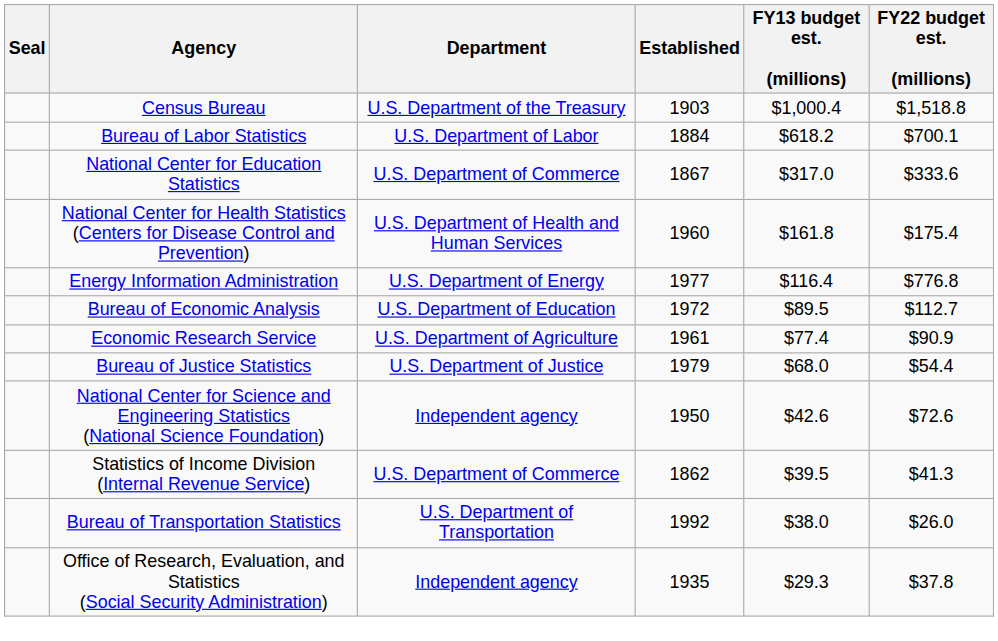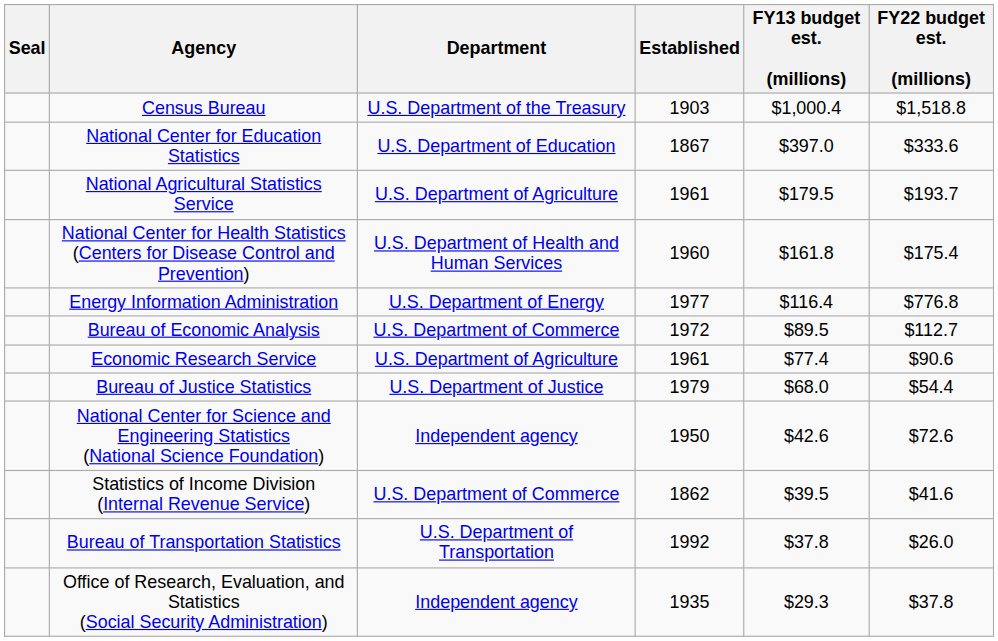 <table class="wikitable sortable" style="width:100%;text-align:center;">
 <tr>
 <th>Seal</th>
 <th>Agency</th>
 <th>Department</th>
 <th>Established</th>
 <th>FY13 budget est.<br><br>(millions)</th>
 <th>FY22 budget est.<br><br>(millions)</th>
 </tr>
 <tr>
 <td></td>
 <td><a href='#'>Census Bureau</a></td>
 <td><a href='#'>U.S. Department of the Treasury</a></td>
 <td>1903</td>
 <td>$1,000.4</td>
 <td>$1,518.8</td>
 </tr>
 <tr>
 <td></td>
-<td><a href='#'>Bureau of Labor Statistics</a></td>
-<td><a href='#'>U.S. Department of Labor</a></td>
-<td>1884</td>
-<td>$618.2</td>
-<td>$700.1</td>
+<td><a href='#'>National Center for Education Statistics</a></td>
+<td><a href='#'>U.S. Department of Education</a></td>
+<td>1867</td>
+<td>$397.0</td>
+<td>$333.6</td>
 </tr>
 <tr>
 <td></td>
-<td><a href='#'>National Center for Education Statistics</a></td>
-<td><a href='#'>U.S. Department of Commerce</a></td>
-<td>1867</td>
-<td>$317.0</td>
-<td>$333.6</td>
+<td><a href='#'>National Agricultural Statistics Service</a></td>
+<td><a href='#'>U.S. Department of Agriculture</a></td>
+<td>1961</td>
+<td>$179.5</td>
+<td>$193.7</td>
 </tr>
 <tr>
 <td></td>
 <td><a href='#'>National Center for Health Statistics</a><br>(<a href='#'>Centers for Disease Control and Prevention</a>)</td>
 <td><a href='#'>U.S. Department of Health and Human Services</a></td>
 <td>1960</td>
 <td>$161.8</td>
 <td>$175.4</td>
 </tr>
 <tr>
 <td></td>
 <td><a href='#'>Energy Information Administration</a></td>
 <td><a href='#'>U.S. Department of Energy</a></td>
 <td>1977</td>
 <td>$116.4</td>
 <td>$776.8</td>
 </tr>
 <tr>
 <td></td>
 <td><a href='#'>Bureau of Economic Analysis</a></td>
-<td><a href='#'>U.S. Department of Education</a></td>
+<td><a href='#'>U.S. Department of Commerce</a></td>
 <td>1972</td>
 <td>$89.5</td>
 <td>$112.7</td>
 </tr>
 <tr>
 <td></td>
 <td><a href='#'>Economic Research Service</a></td>
 <td><a href='#'>U.S. Department of Agriculture</a></td>
 <td>1961</td>
 <td>$77.4</td>
-<td>$90.9</td>
+<td>$90.6</td>
 </tr>
 <tr>
 <td></td>
 <td><a href='#'>Bureau of Justice Statistics</a></td>
 <td><a href='#'>U.S. Department of Justice</a></td>
 <td>1979</td>
 <td>$68.0</td>
 <td>$54.4</td>
 </tr>
 <tr>
 <td></td>
 <td><a href='#'>National Center for Science and Engineering Statistics</a><br>(<a href='#'>National Science Foundation</a>)</td>
 <td><a href='#'>Independent agency</a></td>
 <td>1950</td>
 <td>$42.6</td>
 <td>$72.6</td>
 </tr>
 <tr>
 <td></td>
 <td>Statistics of Income Division<br>(<a href='#'>Internal Revenue Service</a>)</td>
 <td><a href='#'>U.S. Department of Commerce</a></td>
 <td>1862</td>
 <td>$39.5</td>
-<td>$41.3</td>
+<td>$41.6</td>
 </tr>
 <tr>
 <td></td>
 <td><a href='#'>Bureau of Transportation Statistics</a></td>
 <td><a href='#'>U.S. Department of Transportation</a></td>
 <td>1992</td>
-<td>$38.0</td>
+<td>$37.8</td>
 <td>$26.0</td>
 </tr>
 <tr>
 <td></td>
 <td>Office of Research, Evaluation, and Statistics<br>(<a href='#'>Social Security Administration</a>)</td>
 <td><a href='#'>Independent agency</a></td>
 <td>1935</td>
 <td>$29.3</td>
 <td>$37.8</td>
 </tr>
 </table>
